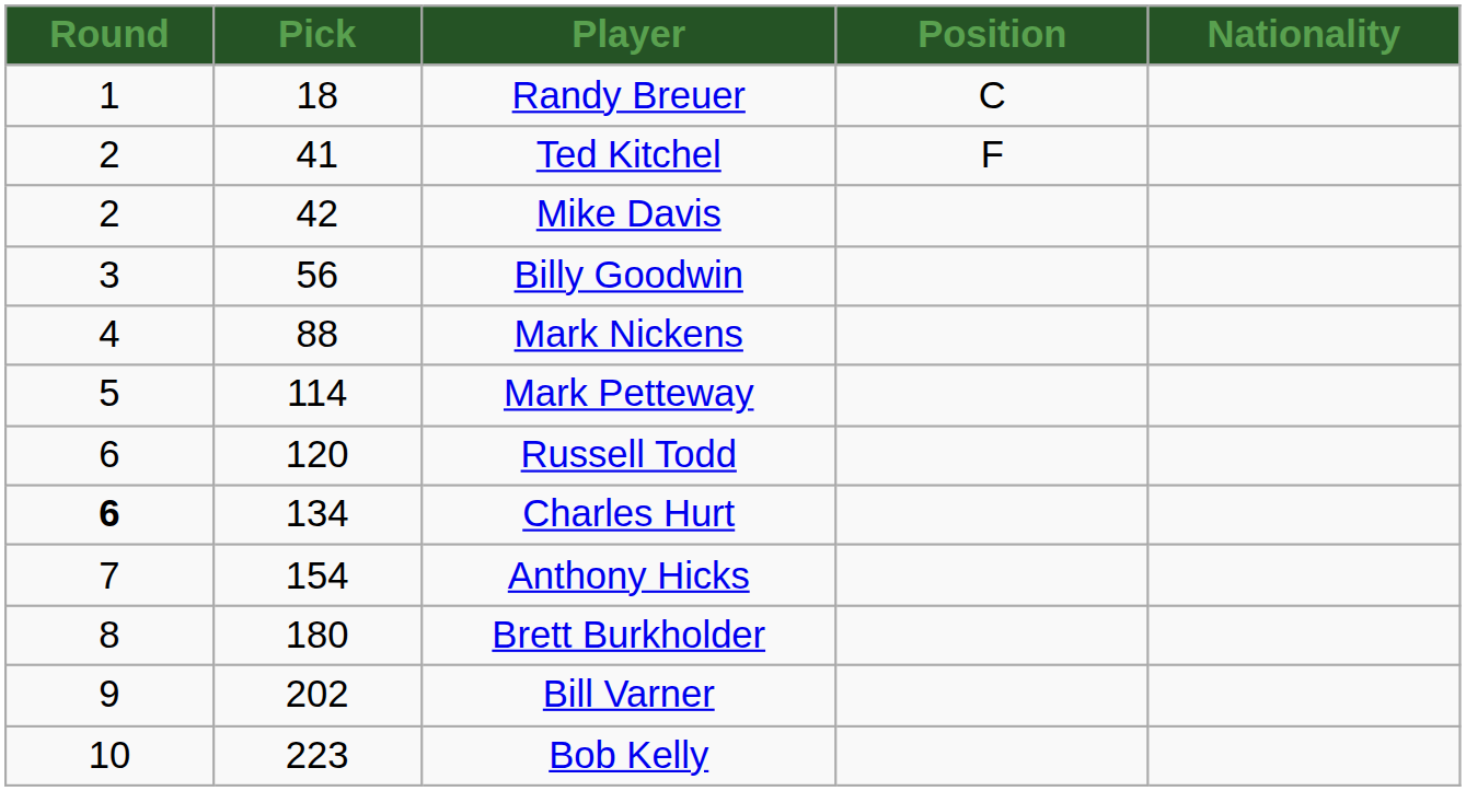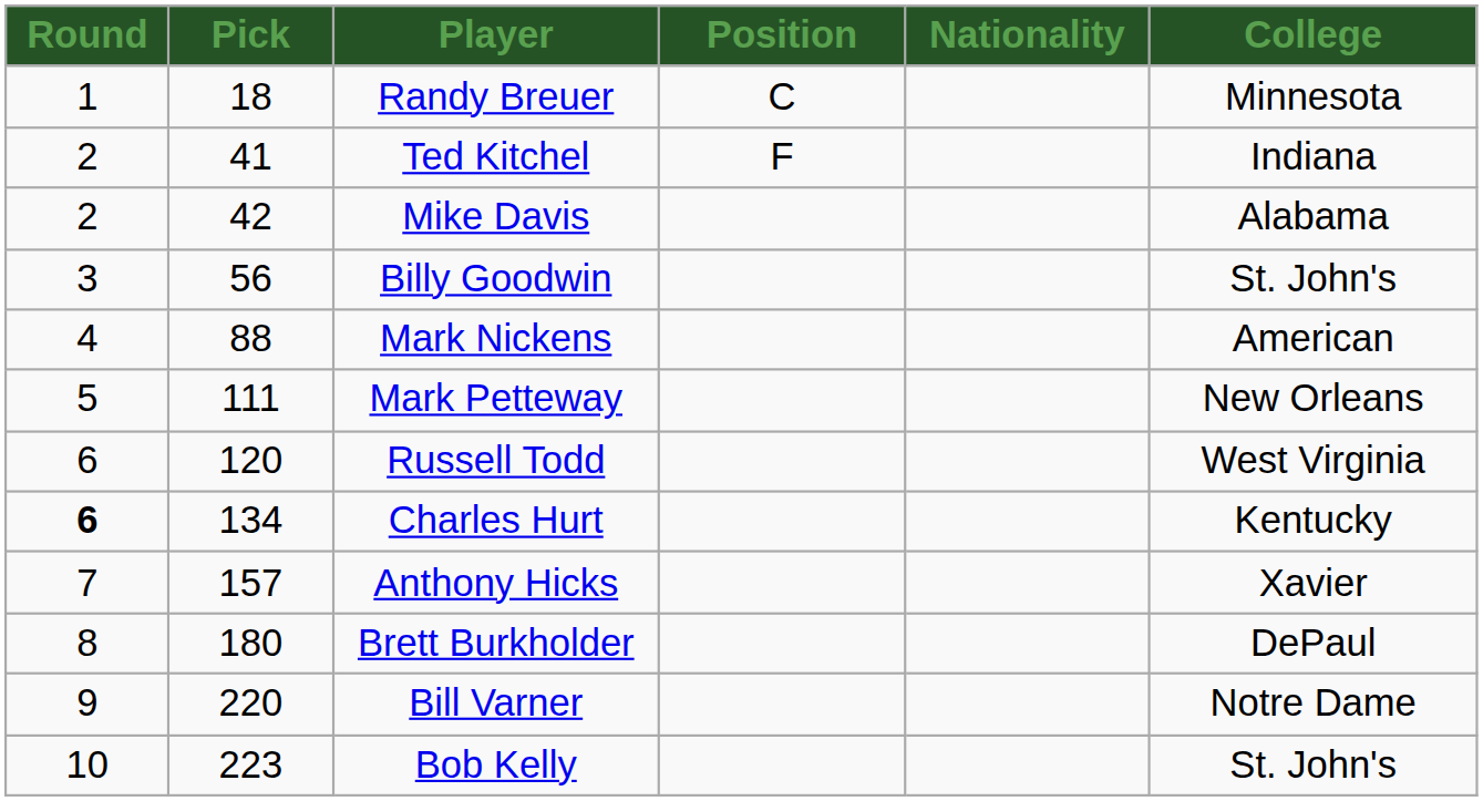 <table class="wikitable sortable sortable">
 <tr>
 <th style="background:#255325; color:#59A04F" width="10%">Round</th>
 <th style="background:#255325; color:#59A04F" width="10%">Pick</th>
 <th style="background:#255325; color:#59A04F" width="20%">Player</th>
 <th style="background:#255325; color:#59A04F" width="15%">Position</th>
 <th style="background:#255325; color:#59A04F" width="15%">Nationality</th>
+<th style="background:#255325; color:#59A04F" width="20%">College</th>
 </tr>
 <tr style="text-align: center">
 <td>1</td>
 <td>18</td>
 <td><a href='#'>Randy Breuer</a></td>
 <td>C</td>
 <td></td>
+<td>Minnesota</td>
 </tr>
 <tr style="text-align: center">
 <td>2</td>
 <td>41</td>
 <td><a href='#'>Ted Kitchel</a></td>
 <td>F</td>
 <td></td>
+<td>Indiana</td>
 </tr>
 <tr style="text-align: center">
 <td>2</td>
 <td>42</td>
 <td><a href='#'>Mike Davis</a></td>
 <td></td>
 <td></td>
+<td>Alabama</td>
 </tr>
 <tr style="text-align: center">
 <td>3</td>
 <td>56</td>
 <td><a href='#'>Billy Goodwin</a></td>
 <td></td>
 <td></td>
+<td>St. John's</td>
 </tr>
 <tr style="text-align: center">
 <td>4</td>
 <td>88</td>
 <td><a href='#'>Mark Nickens</a></td>
 <td></td>
 <td></td>
+<td>American</td>
 </tr>
 <tr style="text-align: center">
 <td>5</td>
-<td>114</td>
+<td>111</td>
 <td><a href='#'>Mark Petteway</a></td>
 <td></td>
 <td></td>
+<td>New Orleans</td>
 </tr>
 <tr style="text-align: center">
 <td>6</td>
 <td>120</td>
 <td><a href='#'>Russell Todd</a></td>
 <td></td>
 <td></td>
+<td>West Virginia</td>
 </tr>
 <tr style="text-align: center">
 <td><strong>6</strong></td>
 <td>134</td>
 <td><a href='#'>Charles Hurt</a></td>
 <td></td>
 <td></td>
+<td>Kentucky</td>
 </tr>
 <tr style="text-align: center">
 <td>7</td>
-<td>154</td>
+<td>157</td>
 <td><a href='#'>Anthony Hicks</a></td>
 <td></td>
 <td></td>
+<td>Xavier</td>
 </tr>
 <tr style="text-align: center">
 <td>8</td>
 <td>180</td>
 <td><a href='#'>Brett Burkholder</a></td>
 <td></td>
 <td></td>
+<td>DePaul</td>
 </tr>
 <tr style="text-align: center">
 <td>9</td>
-<td>202</td>
+<td>220</td>
 <td><a href='#'>Bill Varner</a></td>
 <td></td>
 <td></td>
+<td>Notre Dame</td>
 </tr>
 <tr style="text-align: center">
 <td>10</td>
 <td>223</td>
 <td><a href='#'>Bob Kelly</a></td>
 <td></td>
 <td></td>
+<td>St. John's</td>
 </tr>
 </table>
